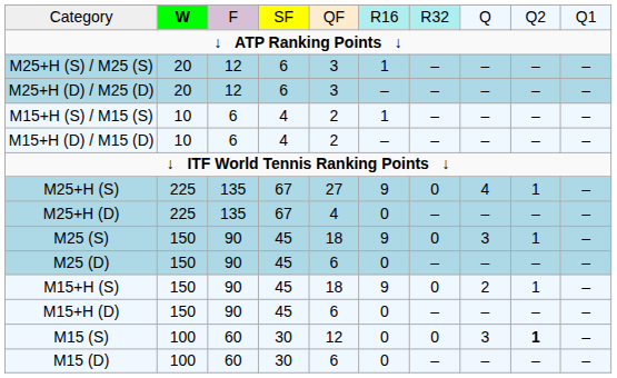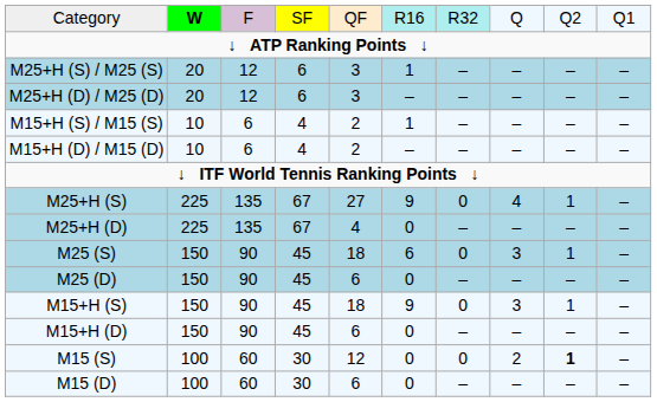 <table class="wikitable" style="font-size:90%">
 <tr align=center>
 <td style="background:#efefef;">Category</td>
 <td style="width:40px; background:lime;"><strong>W</strong></td>
 <td style="width:40px; background:thistle;">F</td>
 <td style="width:40px; background:#ff0;">SF</td>
 <td style="width:40px; background:#ffebcd;">QF</td>
 <td style="width:40px; background:#afeeee;">R16</td>
 <td style="width:40px; background:#afeeee;">R32</td>
 <td style="width:40px; background:#f0f8ff;">Q</td>
 <td style="width:40px; background:#f0f8ff;">Q2</td>
 <td style="width:40px; background:#f0f8ff;">Q1</td>
 </tr>
 <tr>
 <td colspan="11" align="center">↓   <strong>ATP Ranking Points</strong>   ↓</td>
 </tr>
 <tr style="text-align:center; background:lightblue;">
 <td>M25+H (S) / M25 (S)</td>
 <td>20</td>
 <td>12</td>
 <td>6</td>
 <td>3</td>
 <td>1</td>
 <td>–</td>
 <td>–</td>
 <td>–</td>
 <td>–</td>
 </tr>
 <tr style="text-align:center; background:lightblue;">
 <td>M25+H (D) / M25 (D)</td>
 <td>20</td>
 <td>12</td>
 <td>6</td>
 <td>3</td>
 <td>–</td>
 <td>–</td>
 <td>–</td>
 <td>–</td>
 <td>–</td>
 </tr>
 <tr style="text-align:center; background:#f0f8ff;">
 <td>M15+H (S) / M15 (S)</td>
 <td>10</td>
 <td>6</td>
 <td>4</td>
 <td>2</td>
 <td>1</td>
 <td>–</td>
 <td>–</td>
 <td>–</td>
 <td>–</td>
 </tr>
 <tr style="text-align:center; background:#f0f8ff;">
 <td>M15+H (D) / M15 (D)</td>
 <td>10</td>
 <td>6</td>
 <td>4</td>
 <td>2</td>
 <td>–</td>
 <td>–</td>
 <td>–</td>
 <td>–</td>
 <td>–</td>
 </tr>
 <tr>
 <td colspan="11" align="center">↓   <strong>ITF World Tennis Ranking Points</strong>   ↓</td>
 </tr>
 <tr style="text-align:center; background:lightblue;">
 <td>M25+H (S)</td>
 <td>225</td>
 <td>135</td>
 <td>67</td>
 <td>27</td>
 <td>9</td>
 <td>0</td>
 <td>4</td>
 <td>1</td>
 <td>–</td>
 </tr>
 <tr style="text-align:center; background:lightblue;">
 <td>M25+H (D)</td>
 <td>225</td>
 <td>135</td>
 <td>67</td>
 <td>4</td>
 <td>0</td>
 <td>–</td>
 <td>–</td>
 <td>–</td>
 <td>–</td>
 </tr>
 <tr style="text-align:center; background:lightblue;">
 <td>M25 (S)</td>
 <td>150</td>
 <td>90</td>
 <td>45</td>
 <td>18</td>
-<td>9</td>
+<td>6</td>
 <td>0</td>
 <td>3</td>
 <td>1</td>
 <td>–</td>
 </tr>
 <tr style="text-align:center; background:lightblue;">
 <td>M25 (D)</td>
 <td>150</td>
 <td>90</td>
 <td>45</td>
 <td>6</td>
 <td>0</td>
 <td>–</td>
 <td>–</td>
 <td>–</td>
 <td>–</td>
 </tr>
 <tr style="text-align:center; background:#f0f8ff;">
 <td>M15+H (S)</td>
 <td>150</td>
 <td>90</td>
 <td>45</td>
 <td>18</td>
 <td>9</td>
 <td>0</td>
-<td>2</td>
+<td>3</td>
 <td>1</td>
 <td>–</td>
 </tr>
 <tr style="text-align:center; background:#f0f8ff;">
 <td>M15+H (D)</td>
 <td>150</td>
 <td>90</td>
 <td>45</td>
 <td>6</td>
 <td>0</td>
 <td>–</td>
 <td>–</td>
 <td>–</td>
 <td>–</td>
 </tr>
 <tr style="text-align:center; background:#f0f8ff;">
 <td>M15 (S)</td>
 <td>100</td>
 <td>60</td>
 <td>30</td>
 <td>12</td>
 <td>0</td>
 <td>0</td>
-<td>3</td>
+<td>2</td>
 <td><strong>1</strong></td>
 <td>–</td>
 </tr>
 <tr style="text-align:center; background:#f0f8ff;">
 <td>M15 (D)</td>
 <td>100</td>
 <td>60</td>
 <td>30</td>
 <td>6</td>
 <td>0</td>
 <td>–</td>
 <td>–</td>
 <td>–</td>
 <td>–</td>
 </tr>
 </table>
